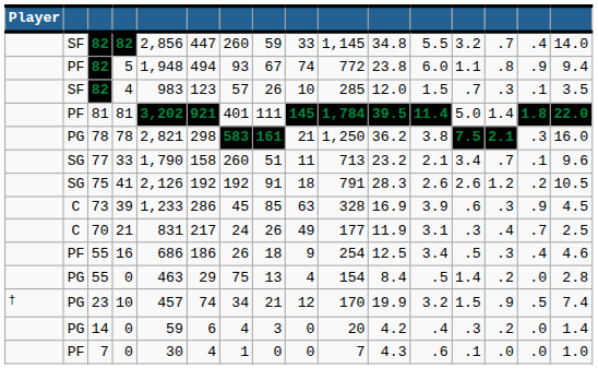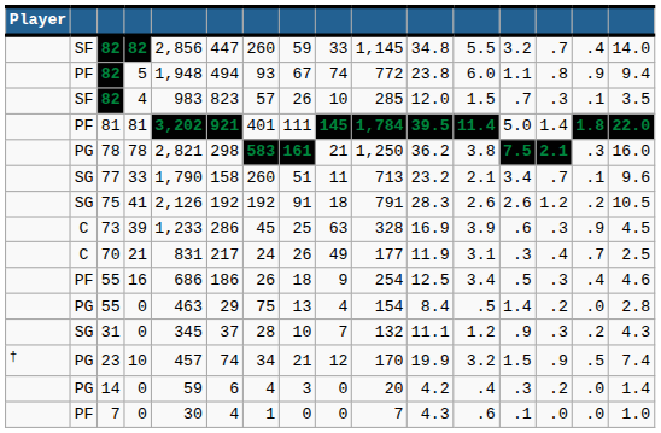 <table class="wikitable sortable" style="font-size: 95%; text-align:right;">
 <tr>
 <th style="background:#236192; color:#FFFFFF; border-top:#010101 3px solid; border-bottom:#010101 3px solid;">Player</th>
 <th style="background:#236192; color:#FFFFFF; border-top:#010101 3px solid; border-bottom:#010101 3px solid;"></th>
 <th style="background:#236192; color:#FFFFFF; border-top:#010101 3px solid; border-bottom:#010101 3px solid;"></th>
 <th style="background:#236192; color:#FFFFFF; border-top:#010101 3px solid; border-bottom:#010101 3px solid;"></th>
 <th style="background:#236192; color:#FFFFFF; border-top:#010101 3px solid; border-bottom:#010101 3px solid;"></th>
 <th style="background:#236192; color:#FFFFFF; border-top:#010101 3px solid; border-bottom:#010101 3px solid;"></th>
 <th style="background:#236192; color:#FFFFFF; border-top:#010101 3px solid; border-bottom:#010101 3px solid;"></th>
 <th style="background:#236192; color:#FFFFFF; border-top:#010101 3px solid; border-bottom:#010101 3px solid;"></th>
 <th style="background:#236192; color:#FFFFFF; border-top:#010101 3px solid; border-bottom:#010101 3px solid;"></th>
 <th style="background:#236192; color:#FFFFFF; border-top:#010101 3px solid; border-bottom:#010101 3px solid;"></th>
 <th style="background:#236192; color:#FFFFFF; border-top:#010101 3px solid; border-bottom:#010101 3px solid;"></th>
 <th style="background:#236192; color:#FFFFFF; border-top:#010101 3px solid; border-bottom:#010101 3px solid;"></th>
 <th style="background:#236192; color:#FFFFFF; border-top:#010101 3px solid; border-bottom:#010101 3px solid;"></th>
 <th style="background:#236192; color:#FFFFFF; border-top:#010101 3px solid; border-bottom:#010101 3px solid;"></th>
 <th style="background:#236192; color:#FFFFFF; border-top:#010101 3px solid; border-bottom:#010101 3px solid;"></th>
 <th style="background:#236192; color:#FFFFFF; border-top:#010101 3px solid; border-bottom:#010101 3px solid;"></th>
 </tr>
 <tr>
 <td style="text-align:left;"></td>
 <td style="text-align:center;">SF</td>
 <td style="background:#010101; color:#00843D;"><strong>82</strong></td>
 <td style="background:#010101; color:#00843D;"><strong>82</strong></td>
 <td>2,856</td>
 <td>447</td>
 <td>260</td>
 <td>59</td>
 <td>33</td>
 <td>1,145</td>
 <td>34.8</td>
 <td>5.5</td>
 <td>3.2</td>
 <td>.7</td>
 <td>.4</td>
 <td>14.0</td>
 </tr>
 <tr>
 <td style="text-align:left;"></td>
 <td style="text-align:center;">PF</td>
 <td style="background:#010101; color:#00843D;"><strong>82</strong></td>
 <td>5</td>
 <td>1,948</td>
 <td>494</td>
 <td>93</td>
 <td>67</td>
 <td>74</td>
 <td>772</td>
 <td>23.8</td>
 <td>6.0</td>
 <td>1.1</td>
 <td>.8</td>
 <td>.9</td>
 <td>9.4</td>
 </tr>
 <tr>
 <td style="text-align:left;"></td>
 <td style="text-align:center;">SF</td>
 <td style="background:#010101; color:#00843D;"><strong>82</strong></td>
 <td>4</td>
 <td>983</td>
-<td>123</td>
+<td>823</td>
 <td>57</td>
 <td>26</td>
 <td>10</td>
 <td>285</td>
 <td>12.0</td>
 <td>1.5</td>
 <td>.7</td>
 <td>.3</td>
 <td>.1</td>
 <td>3.5</td>
 </tr>
 <tr>
 <td style="text-align:left;"></td>
 <td style="text-align:center;">PF</td>
 <td>81</td>
 <td>81</td>
 <td style="background:#010101; color:#00843D;"><strong>3,202</strong></td>
 <td style="background:#010101; color:#00843D;"><strong>921</strong></td>
 <td>401</td>
 <td>111</td>
 <td style="background:#010101; color:#00843D;"><strong>145</strong></td>
 <td style="background:#010101; color:#00843D;"><strong>1,784</strong></td>
 <td style="background:#010101; color:#00843D;"><strong>39.5</strong></td>
 <td style="background:#010101; color:#00843D;"><strong>11.4</strong></td>
 <td>5.0</td>
 <td>1.4</td>
 <td style="background:#010101; color:#00843D;"><strong>1.8</strong></td>
 <td style="background:#010101; color:#00843D;"><strong>22.0</strong></td>
 </tr>
 <tr>
 <td style="text-align:left;"></td>
 <td style="text-align:center;">PG</td>
 <td>78</td>
 <td>78</td>
 <td>2,821</td>
 <td>298</td>
 <td style="background:#010101; color:#00843D;"><strong>583</strong></td>
 <td style="background:#010101; color:#00843D;"><strong>161</strong></td>
 <td>21</td>
 <td>1,250</td>
 <td>36.2</td>
 <td>3.8</td>
 <td style="background:#010101; color:#00843D;"><strong>7.5</strong></td>
 <td style="background:#010101; color:#00843D;"><strong>2.1</strong></td>
 <td>.3</td>
 <td>16.0</td>
 </tr>
 <tr>
 <td style="text-align:left;"></td>
 <td style="text-align:center;">SG</td>
 <td>77</td>
 <td>33</td>
 <td>1,790</td>
 <td>158</td>
 <td>260</td>
 <td>51</td>
 <td>11</td>
 <td>713</td>
 <td>23.2</td>
 <td>2.1</td>
 <td>3.4</td>
 <td>.7</td>
 <td>.1</td>
 <td>9.6</td>
 </tr>
 <tr>
 <td style="text-align:left;"></td>
 <td style="text-align:center;">SG</td>
 <td>75</td>
 <td>41</td>
 <td>2,126</td>
 <td>192</td>
 <td>192</td>
 <td>91</td>
 <td>18</td>
 <td>791</td>
 <td>28.3</td>
 <td>2.6</td>
 <td>2.6</td>
 <td>1.2</td>
 <td>.2</td>
 <td>10.5</td>
 </tr>
 <tr>
 <td style="text-align:left;"></td>
 <td style="text-align:center;">C</td>
 <td>73</td>
 <td>39</td>
 <td>1,233</td>
 <td>286</td>
 <td>45</td>
-<td>85</td>
+<td>25</td>
 <td>63</td>
 <td>328</td>
 <td>16.9</td>
 <td>3.9</td>
 <td>.6</td>
 <td>.3</td>
 <td>.9</td>
 <td>4.5</td>
 </tr>
 <tr>
 <td style="text-align:left;"></td>
 <td style="text-align:center;">C</td>
 <td>70</td>
 <td>21</td>
 <td>831</td>
 <td>217</td>
 <td>24</td>
 <td>26</td>
 <td>49</td>
 <td>177</td>
 <td>11.9</td>
 <td>3.1</td>
 <td>.3</td>
 <td>.4</td>
 <td>.7</td>
 <td>2.5</td>
 </tr>
 <tr>
 <td style="text-align:left;"></td>
 <td style="text-align:center;">PF</td>
 <td>55</td>
 <td>16</td>
 <td>686</td>
 <td>186</td>
 <td>26</td>
 <td>18</td>
 <td>9</td>
 <td>254</td>
 <td>12.5</td>
 <td>3.4</td>
 <td>.5</td>
 <td>.3</td>
 <td>.4</td>
 <td>4.6</td>
 </tr>
 <tr>
 <td style="text-align:left;"></td>
 <td style="text-align:center;">PG</td>
 <td>55</td>
 <td>0</td>
 <td>463</td>
 <td>29</td>
 <td>75</td>
 <td>13</td>
 <td>4</td>
 <td>154</td>
 <td>8.4</td>
 <td>.5</td>
 <td>1.4</td>
 <td>.2</td>
 <td>.0</td>
 <td>2.8</td>
 </tr>
 <tr>
+<td style="text-align:left;"></td>
+<td style="text-align:center;">SG</td>
+<td>31</td>
+<td>0</td>
+<td>345</td>
+<td>37</td>
+<td>28</td>
+<td>10</td>
+<td>7</td>
+<td>132</td>
+<td>11.1</td>
+<td>1.2</td>
+<td>.9</td>
+<td>.3</td>
+<td>.2</td>
+<td>4.3</td>
+</tr>
+<tr>
 <td style="text-align:left;"><sup>†</sup></td>
 <td style="text-align:center;">PG</td>
 <td>23</td>
 <td>10</td>
 <td>457</td>
 <td>74</td>
 <td>34</td>
 <td>21</td>
 <td>12</td>
 <td>170</td>
 <td>19.9</td>
 <td>3.2</td>
 <td>1.5</td>
 <td>.9</td>
 <td>.5</td>
 <td>7.4</td>
 </tr>
 <tr>
 <td style="text-align:left;"></td>
 <td style="text-align:center;">PG</td>
 <td>14</td>
 <td>0</td>
 <td>59</td>
 <td>6</td>
 <td>4</td>
 <td>3</td>
 <td>0</td>
 <td>20</td>
 <td>4.2</td>
 <td>.4</td>
 <td>.3</td>
 <td>.2</td>
 <td>.0</td>
 <td>1.4</td>
 </tr>
 <tr>
 <td style="text-align:left;"></td>
 <td style="text-align:center;">PF</td>
 <td>7</td>
 <td>0</td>
 <td>30</td>
 <td>4</td>
 <td>1</td>
 <td>0</td>
 <td>0</td>
 <td>7</td>
 <td>4.3</td>
 <td>.6</td>
 <td>.1</td>
 <td>.0</td>
 <td>.0</td>
 <td>1.0</td>
 </tr>
 </table>
